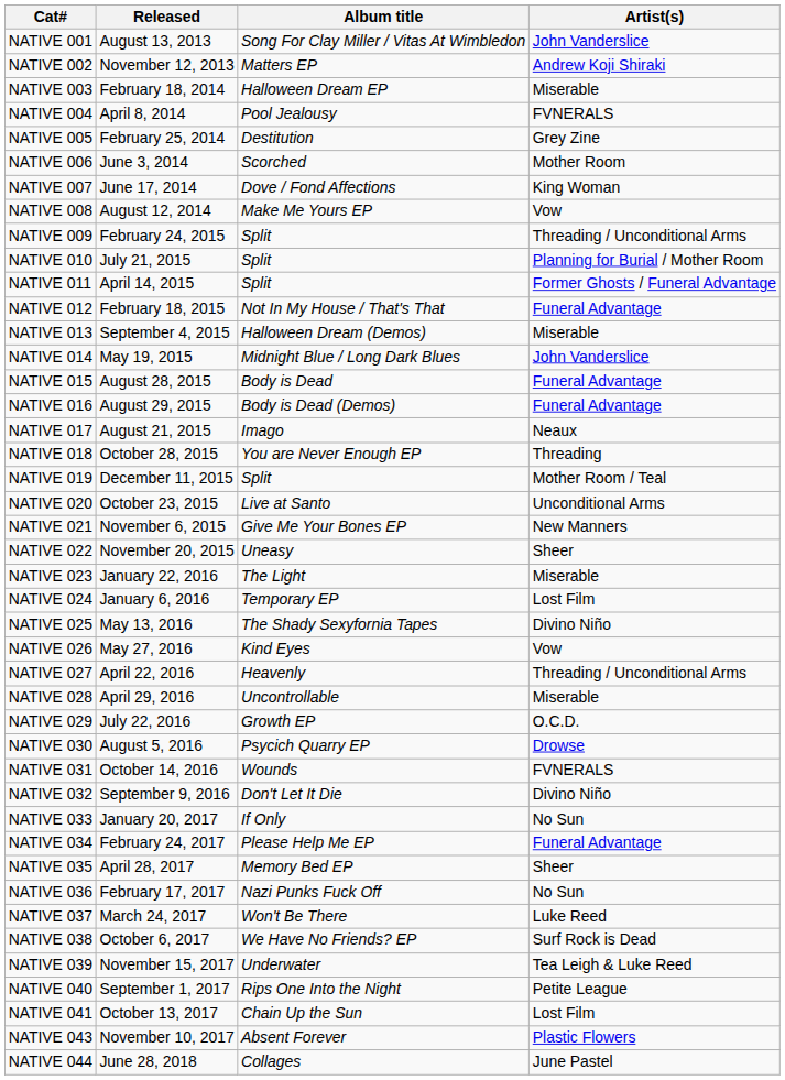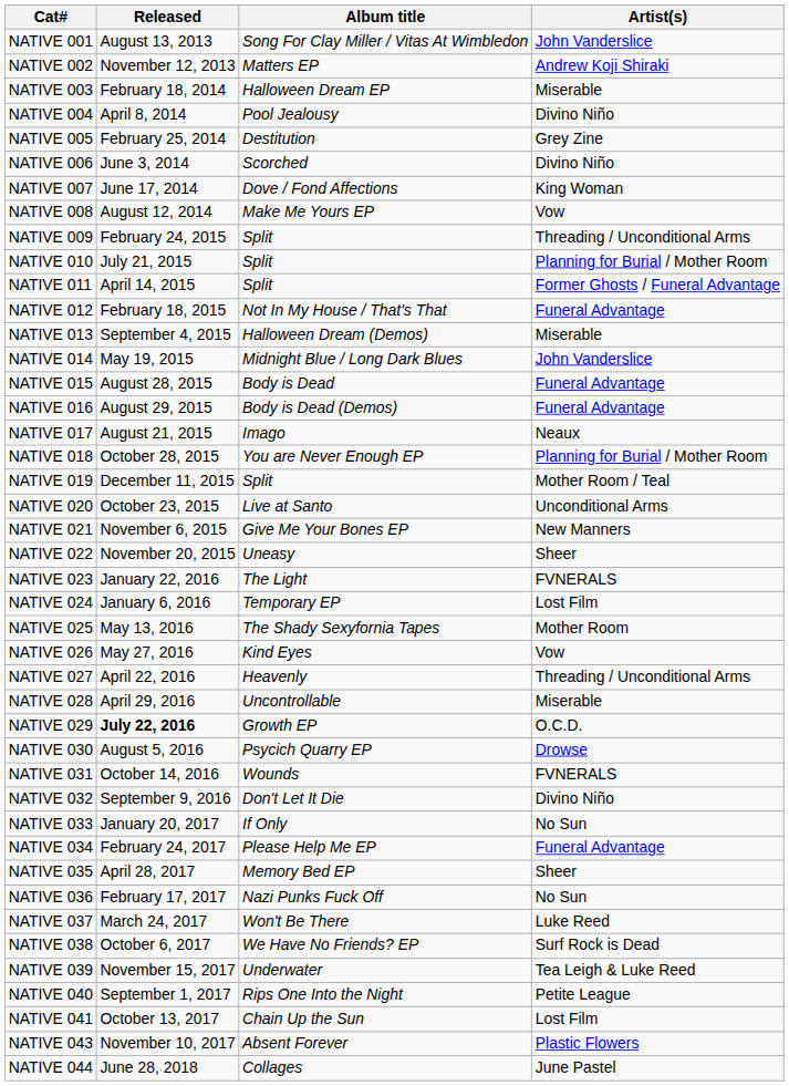 <table class="wikitable sortable">
 <tr>
 <th>Cat#</th>
 <th>Released</th>
 <th>Album title</th>
 <th>Artist(s)</th>
 </tr>
 <tr>
 <td>NATIVE 001</td>
 <td>August 13, 2013</td>
 <td><em>Song For Clay Miller / Vitas At Wimbledon</em></td>
 <td><a href='#'>John Vanderslice</a></td>
 </tr>
 <tr>
 <td>NATIVE 002</td>
 <td>November 12, 2013</td>
 <td><em>Matters EP</em></td>
 <td><a href='#'>Andrew Koji Shiraki</a></td>
 </tr>
 <tr>
 <td>NATIVE 003</td>
 <td>February 18, 2014</td>
 <td><em>Halloween Dream EP</em></td>
 <td>Miserable</td>
 </tr>
 <tr>
 <td>NATIVE 004</td>
 <td>April 8, 2014</td>
 <td><em>Pool Jealousy</em></td>
-<td>FVNERALS</td>
+<td>Divino Niño</td>
 </tr>
 <tr>
 <td>NATIVE 005</td>
 <td>February 25, 2014</td>
 <td><em>Destitution</em></td>
 <td>Grey Zine</td>
 </tr>
 <tr>
 <td>NATIVE 006</td>
 <td>June 3, 2014</td>
 <td><em>Scorched</em></td>
-<td>Mother Room</td>
+<td>Divino Niño</td>
 </tr>
 <tr>
 <td>NATIVE 007</td>
 <td>June 17, 2014</td>
 <td><em>Dove / Fond Affections</em></td>
 <td>King Woman</td>
 </tr>
 <tr>
 <td>NATIVE 008</td>
 <td>August 12, 2014</td>
 <td><em>Make Me Yours EP</em></td>
 <td>Vow</td>
 </tr>
 <tr>
 <td>NATIVE 009</td>
 <td>February 24, 2015</td>
 <td><em>Split</em></td>
 <td>Threading / Unconditional Arms</td>
 </tr>
 <tr>
 <td>NATIVE 010</td>
 <td>July 21, 2015</td>
 <td><em>Split</em></td>
 <td><a href='#'>Planning for Burial</a> / Mother Room</td>
 </tr>
 <tr>
 <td>NATIVE 011</td>
 <td>April 14, 2015</td>
 <td><em>Split</em></td>
 <td><a href='#'>Former Ghosts</a> / <a href='#'>Funeral Advantage</a></td>
 </tr>
 <tr>
 <td>NATIVE 012</td>
 <td>February 18, 2015</td>
 <td><em>Not In My House / That's That</em></td>
 <td><a href='#'>Funeral Advantage</a></td>
 </tr>
 <tr>
 <td>NATIVE 013</td>
 <td>September 4, 2015</td>
 <td><em>Halloween Dream (Demos)</em></td>
 <td>Miserable</td>
 </tr>
 <tr>
 <td>NATIVE 014</td>
 <td>May 19, 2015</td>
 <td><em>Midnight Blue / Long Dark Blues</em></td>
 <td><a href='#'>John Vanderslice</a></td>
 </tr>
 <tr>
 <td>NATIVE 015</td>
 <td>August 28, 2015</td>
 <td><em>Body is Dead</em></td>
 <td><a href='#'>Funeral Advantage</a></td>
 </tr>
 <tr>
 <td>NATIVE 016</td>
 <td>August 29, 2015</td>
 <td><em>Body is Dead (Demos)</em></td>
 <td><a href='#'>Funeral Advantage</a></td>
 </tr>
 <tr>
 <td>NATIVE 017</td>
 <td>August 21, 2015</td>
 <td><em>Imago</em></td>
 <td>Neaux</td>
 </tr>
 <tr>
 <td>NATIVE 018</td>
 <td>October 28, 2015</td>
 <td><em>You are Never Enough EP</em></td>
-<td>Threading</td>
+<td><a href='#'>Planning for Burial</a> / Mother Room</td>
 </tr>
 <tr>
 <td>NATIVE 019</td>
 <td>December 11, 2015</td>
 <td><em>Split</em></td>
 <td>Mother Room / Teal</td>
 </tr>
 <tr>
 <td>NATIVE 020</td>
 <td>October 23, 2015</td>
 <td><em>Live at Santo</em></td>
 <td>Unconditional Arms</td>
 </tr>
 <tr>
 <td>NATIVE 021</td>
 <td>November 6, 2015</td>
 <td><em>Give Me Your Bones EP</em></td>
 <td>New Manners</td>
 </tr>
 <tr>
 <td>NATIVE 022</td>
 <td>November 20, 2015</td>
 <td><em>Uneasy</em></td>
 <td>Sheer</td>
 </tr>
 <tr>
 <td>NATIVE 023</td>
 <td>January 22, 2016</td>
 <td><em>The Light</em></td>
-<td>Miserable</td>
+<td>FVNERALS</td>
 </tr>
 <tr>
 <td>NATIVE 024</td>
 <td>January 6, 2016</td>
 <td><em>Temporary EP</em></td>
 <td>Lost Film</td>
 </tr>
 <tr>
 <td>NATIVE 025</td>
 <td>May 13, 2016</td>
 <td><em>The Shady Sexyfornia Tapes</em></td>
-<td>Divino Niño</td>
+<td>Mother Room</td>
 </tr>
 <tr>
 <td>NATIVE 026</td>
 <td>May 27, 2016</td>
 <td><em>Kind Eyes</em></td>
 <td>Vow</td>
 </tr>
 <tr>
 <td>NATIVE 027</td>
 <td>April 22, 2016</td>
 <td><em>Heavenly</em></td>
 <td>Threading / Unconditional Arms</td>
 </tr>
 <tr>
 <td>NATIVE 028</td>
 <td>April 29, 2016</td>
 <td><em>Uncontrollable</em></td>
 <td>Miserable</td>
 </tr>
 <tr>
 <td>NATIVE 029</td>
-<td>July 22, 2016</td>
+<td><strong>July 22, 2016</strong></td>
 <td><em>Growth EP</em></td>
 <td>O.C.D.</td>
 </tr>
 <tr>
 <td>NATIVE 030</td>
 <td>August 5, 2016</td>
 <td><em>Psycich Quarry EP</em></td>
 <td><a href='#'>Drowse</a></td>
 </tr>
 <tr>
 <td>NATIVE 031</td>
 <td>October 14, 2016</td>
 <td><em>Wounds</em></td>
 <td>FVNERALS</td>
 </tr>
 <tr>
 <td>NATIVE 032</td>
 <td>September 9, 2016</td>
 <td><em>Don't Let It Die</em></td>
 <td>Divino Niño</td>
 </tr>
 <tr>
 <td>NATIVE 033</td>
 <td>January 20, 2017</td>
 <td><em>If Only</em></td>
 <td>No Sun</td>
 </tr>
 <tr>
 <td>NATIVE 034</td>
 <td>February 24, 2017</td>
 <td><em>Please Help Me EP</em></td>
 <td><a href='#'>Funeral Advantage</a></td>
 </tr>
 <tr>
 <td>NATIVE 035</td>
 <td>April 28, 2017</td>
 <td><em>Memory Bed EP</em></td>
 <td>Sheer</td>
 </tr>
 <tr>
 <td>NATIVE 036</td>
 <td>February 17, 2017</td>
 <td><em>Nazi Punks Fuck Off</em></td>
 <td>No Sun</td>
 </tr>
 <tr>
 <td>NATIVE 037</td>
 <td>March 24, 2017</td>
 <td><em>Won't Be There</em></td>
 <td>Luke Reed</td>
 </tr>
 <tr>
 <td>NATIVE 038</td>
 <td>October 6, 2017</td>
 <td><em>We Have No Friends? EP</em></td>
 <td>Surf Rock is Dead</td>
 </tr>
 <tr>
 <td>NATIVE 039</td>
 <td>November 15, 2017</td>
 <td><em>Underwater</em></td>
 <td>Tea Leigh & Luke Reed</td>
 </tr>
 <tr>
 <td>NATIVE 040</td>
 <td>September 1, 2017</td>
 <td><em>Rips One Into the Night</em></td>
 <td>Petite League</td>
 </tr>
 <tr>
 <td>NATIVE 041</td>
 <td>October 13, 2017</td>
 <td><em>Chain Up the Sun</em></td>
 <td>Lost Film</td>
 </tr>
 <tr>
 <td>NATIVE 043</td>
 <td>November 10, 2017</td>
 <td><em>Absent Forever</em></td>
 <td><a href='#'>Plastic Flowers</a></td>
 </tr>
 <tr>
 <td>NATIVE 044</td>
 <td>June 28, 2018</td>
 <td><em>Collages</em></td>
 <td>June Pastel</td>
 </tr>
 </table>
